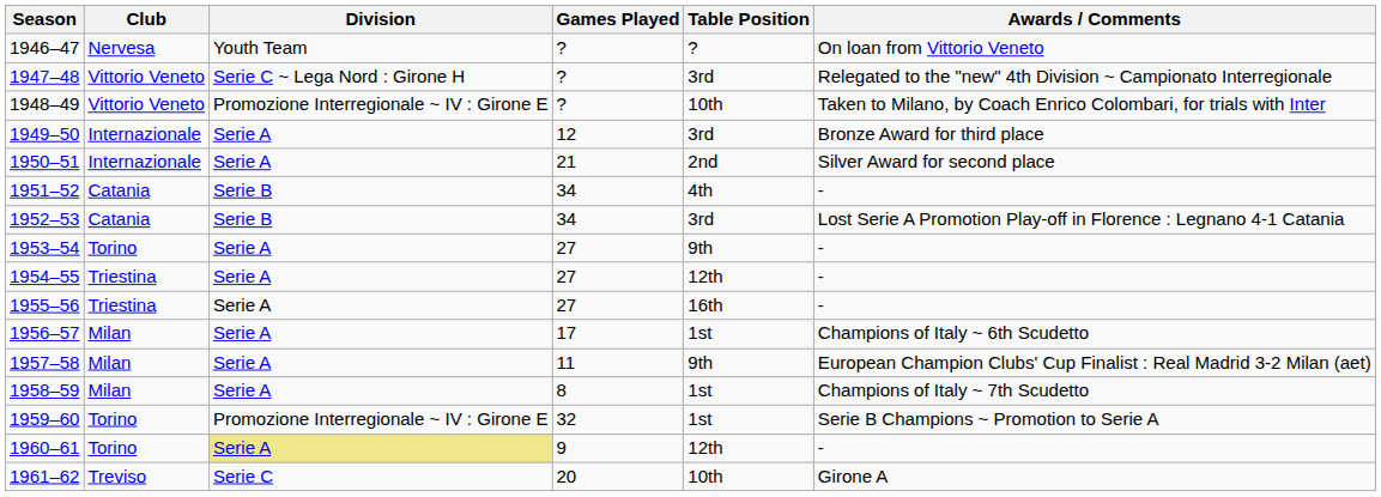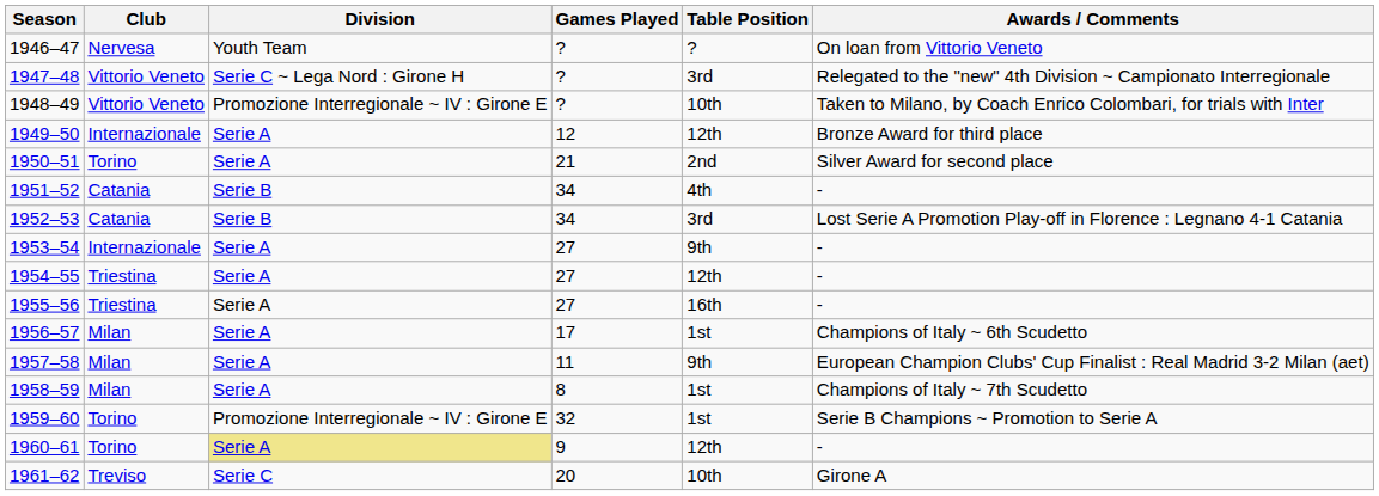 <table class="wikitable">
 <tr>
 <th>Season</th>
 <th>Club</th>
 <th>Division</th>
 <th>Games Played</th>
 <th>Table Position</th>
 <th>Awards / Comments</th>
 </tr>
 <tr>
 <td>1946–47</td>
 <td><a href='#'>Nervesa</a></td>
 <td>Youth Team</td>
 <td>?</td>
 <td>?</td>
 <td>On loan from <a href='#'>Vittorio Veneto</a></td>
 </tr>
 <tr>
 <td><a href='#'>1947–48</a></td>
 <td><a href='#'>Vittorio Veneto</a></td>
 <td><a href='#'>Serie C</a> ~ Lega Nord : Girone H</td>
 <td>?</td>
 <td>3rd</td>
 <td>Relegated to the "new" 4th Division ~ Campionato Interregionale</td>
 </tr>
 <tr>
 <td>1948–49</td>
 <td><a href='#'>Vittorio Veneto</a></td>
 <td>Promozione Interregionale ~ IV : Girone E</td>
 <td>?</td>
 <td>10th</td>
 <td>Taken to Milano, by Coach Enrico Colombari, for trials with <a href='#'>Inter</a></td>
 </tr>
 <tr>
 <td><a href='#'>1949–50</a></td>
 <td><a href='#'>Internazionale</a></td>
 <td><a href='#'>Serie A</a></td>
 <td>12</td>
-<td>3rd</td>
+<td>12th</td>
 <td>Bronze Award for third place</td>
 </tr>
 <tr>
 <td><a href='#'>1950–51</a></td>
-<td><a href='#'>Internazionale</a></td>
+<td><a href='#'>Torino</a></td>
 <td><a href='#'>Serie A</a></td>
 <td>21</td>
 <td>2nd</td>
 <td>Silver Award for second place</td>
 </tr>
 <tr>
 <td><a href='#'>1951–52</a></td>
 <td><a href='#'>Catania</a></td>
 <td><a href='#'>Serie B</a></td>
 <td>34</td>
 <td>4th</td>
 <td>-</td>
 </tr>
 <tr>
 <td><a href='#'>1952–53</a></td>
 <td><a href='#'>Catania</a></td>
 <td><a href='#'>Serie B</a></td>
 <td>34</td>
 <td>3rd</td>
 <td>Lost Serie A Promotion Play-off in Florence : Legnano 4-1 Catania</td>
 </tr>
 <tr>
 <td><a href='#'>1953–54</a></td>
-<td><a href='#'>Torino</a></td>
+<td><a href='#'>Internazionale</a></td>
 <td><a href='#'>Serie A</a></td>
 <td>27</td>
 <td>9th</td>
 <td>-</td>
 </tr>
 <tr>
 <td><a href='#'>1954–55</a></td>
 <td><a href='#'>Triestina</a></td>
 <td><a href='#'>Serie A</a></td>
 <td>27</td>
 <td>12th</td>
 <td>-</td>
 </tr>
 <tr>
 <td><a href='#'>1955–56</a></td>
 <td><a href='#'>Triestina</a></td>
 <td>Serie A</td>
 <td>27</td>
 <td>16th</td>
 <td>-</td>
 </tr>
 <tr>
 <td><a href='#'>1956–57</a></td>
 <td><a href='#'>Milan</a></td>
 <td><a href='#'>Serie A</a></td>
 <td>17</td>
 <td>1st</td>
 <td>Champions of Italy ~ 6th Scudetto</td>
 </tr>
 <tr>
 <td><a href='#'>1957–58</a></td>
 <td><a href='#'>Milan</a></td>
 <td><a href='#'>Serie A</a></td>
 <td>11</td>
 <td>9th</td>
 <td>European Champion Clubs' Cup Finalist : Real Madrid 3-2 Milan (aet)</td>
 </tr>
 <tr>
 <td><a href='#'>1958–59</a></td>
 <td><a href='#'>Milan</a></td>
 <td><a href='#'>Serie A</a></td>
 <td>8</td>
 <td>1st</td>
 <td>Champions of Italy ~ 7th Scudetto</td>
 </tr>
 <tr>
 <td><a href='#'>1959–60</a></td>
 <td><a href='#'>Torino</a></td>
 <td>Promozione Interregionale ~ IV : Girone E</td>
 <td>32</td>
 <td>1st</td>
 <td>Serie B Champions ~ Promotion to Serie A</td>
 </tr>
 <tr>
 <td><a href='#'>1960–61</a></td>
 <td><a href='#'>Torino</a></td>
 <td style="background: khaki;"><a href='#'>Serie A</a></td>
 <td>9</td>
 <td>12th</td>
 <td>-</td>
 </tr>
 <tr>
 <td><a href='#'>1961–62</a></td>
 <td><a href='#'>Treviso</a></td>
 <td><a href='#'>Serie C</a></td>
 <td>20</td>
 <td>10th</td>
 <td>Girone A</td>
 </tr>
 </table>
